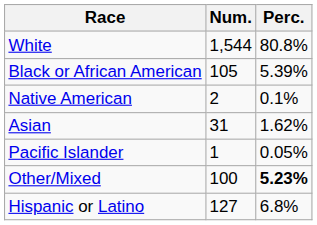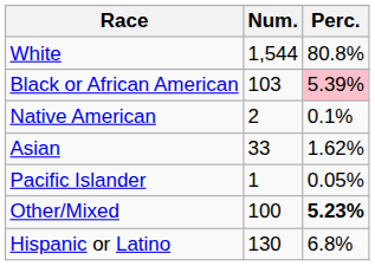 <table class="wikitable">
 <tr>
 <th>Race</th>
 <th>Num.</th>
 <th>Perc.</th>
 </tr>
 <tr>
 <td><a href='#'>White</a></td>
 <td>1,544</td>
 <td>80.8%</td>
 </tr>
 <tr>
 <td><a href='#'>Black or African American</a></td>
-<td>105</td>
-<td>5.39%</td>
+<td>103</td>
+<td style="background: pink;">5.39%</td>
 </tr>
 <tr>
 <td><a href='#'>Native American</a></td>
 <td>2</td>
 <td>0.1%</td>
 </tr>
 <tr>
 <td><a href='#'>Asian</a></td>
-<td>31</td>
+<td>33</td>
 <td>1.62%</td>
 </tr>
 <tr>
 <td><a href='#'>Pacific Islander</a></td>
 <td>1</td>
 <td>0.05%</td>
 </tr>
 <tr>
 <td><a href='#'>Other/Mixed</a></td>
 <td>100</td>
 <td><strong>5.23%</strong></td>
 </tr>
 <tr>
 <td><a href='#'>Hispanic</a> or <a href='#'>Latino</a></td>
-<td>127</td>
+<td>130</td>
 <td>6.8%</td>
 </tr>
 </table>
